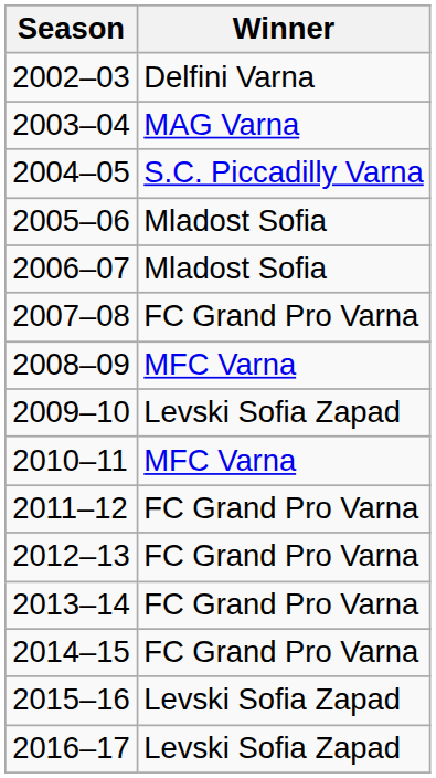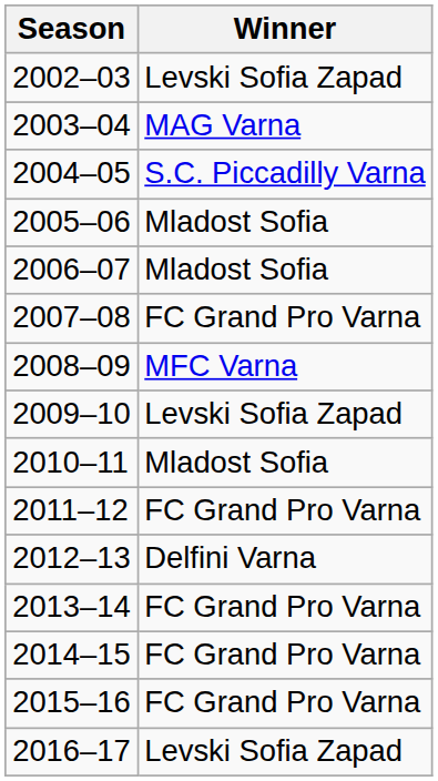 <table class="wikitable sortable">
 <tr>
 <th>Season</th>
 <th>Winner</th>
 </tr>
 <tr>
 <td>2002–03</td>
-<td>Delfini Varna</td>
+<td>Levski Sofia Zapad</td>
 </tr>
 <tr>
 <td>2003–04</td>
 <td><a href='#'>MAG Varna</a></td>
 </tr>
 <tr>
 <td>2004–05</td>
 <td><a href='#'>S.C. Piccadilly Varna</a></td>
 </tr>
 <tr>
 <td>2005–06</td>
 <td>Mladost Sofia</td>
 </tr>
 <tr>
 <td>2006–07</td>
 <td>Mladost Sofia</td>
 </tr>
 <tr>
 <td>2007–08</td>
 <td>FC Grand Pro Varna</td>
 </tr>
 <tr>
 <td>2008–09</td>
 <td><a href='#'>MFC Varna</a></td>
 </tr>
 <tr>
 <td>2009–10</td>
 <td>Levski Sofia Zapad</td>
 </tr>
 <tr>
 <td>2010–11</td>
-<td><a href='#'>MFC Varna</a></td>
+<td>Mladost Sofia</td>
 </tr>
 <tr>
 <td>2011–12</td>
 <td>FC Grand Pro Varna</td>
 </tr>
 <tr>
 <td>2012–13</td>
-<td>FC Grand Pro Varna</td>
+<td>Delfini Varna</td>
 </tr>
 <tr>
 <td>2013–14</td>
 <td>FC Grand Pro Varna</td>
 </tr>
 <tr>
 <td>2014–15</td>
 <td>FC Grand Pro Varna</td>
 </tr>
 <tr>
 <td>2015–16</td>
-<td>Levski Sofia Zapad</td>
+<td>FC Grand Pro Varna</td>
 </tr>
 <tr>
 <td>2016–17</td>
 <td>Levski Sofia Zapad</td>
 </tr>
 </table>
